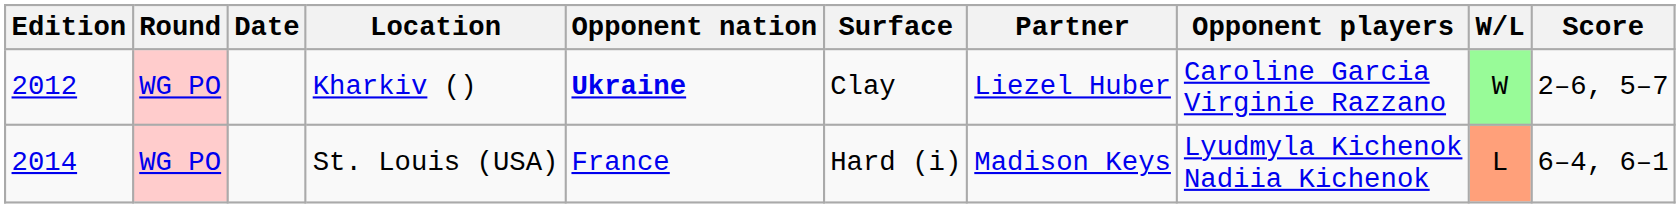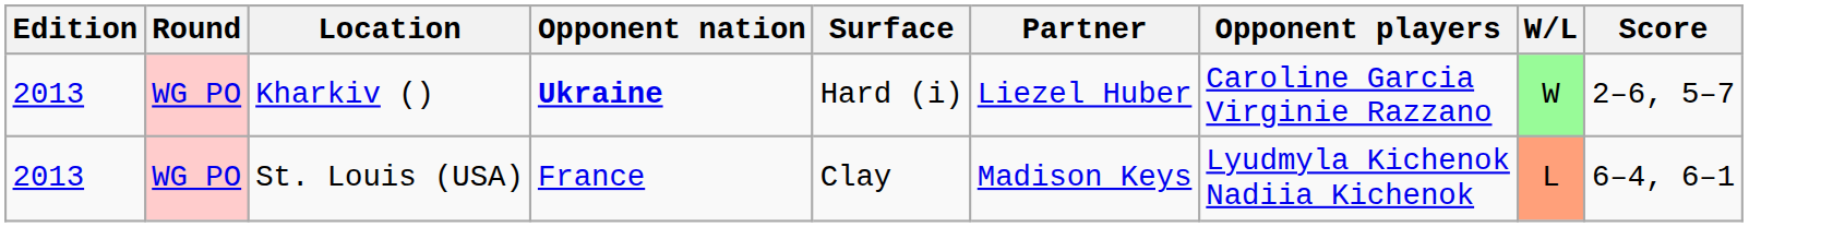 <table class="wikitable sortable">
 <tr>
 <th>Edition</th>
 <th>Round</th>
-<th>Date</th>
 <th>Location</th>
 <th>Opponent nation</th>
 <th>Surface</th>
 <th>Partner</th>
 <th>Opponent players</th>
 <th>W/L</th>
 <th class=unsortable>Score</th>
 </tr>
 <tr>
-<td><a href='#'>2012</a></td>
+<td><a href='#'>2013</a></td>
 <td bgcolor=ffcccc><a href='#'>WG PO</a></td>
-<td></td>
 <td><a href='#'>Kharkiv</a> ()</td>
 <td><strong> <a href='#'>Ukraine</a></strong></td>
-<td>Clay</td>
+<td>Hard (i)</td>
 <td><a href='#'>Liezel Huber</a></td>
 <td><a href='#'>Caroline Garcia</a><br><a href='#'>Virginie Razzano</a></td>
 <td bgcolor=98FB98 align=center>W</td>
 <td>2–6, 5–7</td>
 </tr>
 <tr>
-<td><a href='#'>2014</a></td>
+<td><a href='#'>2013</a></td>
 <td bgcolor=ffcccc><a href='#'>WG PO</a></td>
-<td></td>
 <td>St. Louis (USA)</td>
 <td> <a href='#'>France</a></td>
-<td>Hard (i)</td>
+<td>Clay</td>
 <td><a href='#'>Madison Keys</a></td>
 <td><a href='#'>Lyudmyla Kichenok</a><br><a href='#'>Nadiia Kichenok</a></td>
 <td bgcolor=FFA07A align=center>L</td>
 <td>6–4, 6–1</td>
 </tr>
 </table>
